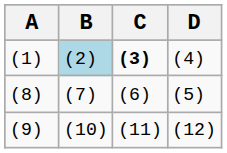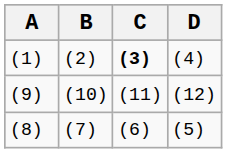 <table class="wikitable">
 <tr>
 <th width="25%">A</th>
 <th width="25%">B</th>
 <th width="25%">C</th>
 <th width="25%">D</th>
 </tr>
 <tr>
 <td> <small>(1)</small></td>
-<td style="background: lightblue;"> <small>(2)</small></td>
+<td> <small>(2)</small></td>
 <td><strong> <small>(3)</small></strong></td>
 <td> <small>(4)</small></td>
+</tr>
+<tr>
+<td> <small>(9)</small></td>
+<td> <small>(10)</small></td>
+<td> <small>(11)</small></td>
+<td> <small>(12)</small></td>
 </tr>
 <tr>
 <td> <small>(8)</small></td>
 <td> <small>(7)</small></td>
 <td> <small>(6)</small></td>
 <td> <small>(5)</small></td>
 </tr>
-<tr>
-<td> <small>(9)</small></td>
-<td> <small>(10)</small></td>
-<td> <small>(11)</small></td>
-<td> <small>(12)</small></td>
-</tr>
 </table>
